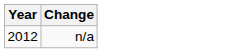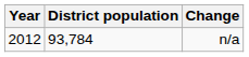 <table class="wikitable">
 <tr>
 <th>Year</th>
+<th>District population</th>
 <th>Change</th>
 </tr>
 <tr>
 <td>2012</td>
+<td>93,784</td>
 <td align="right">n/a</td>
 </tr>
 </table>
